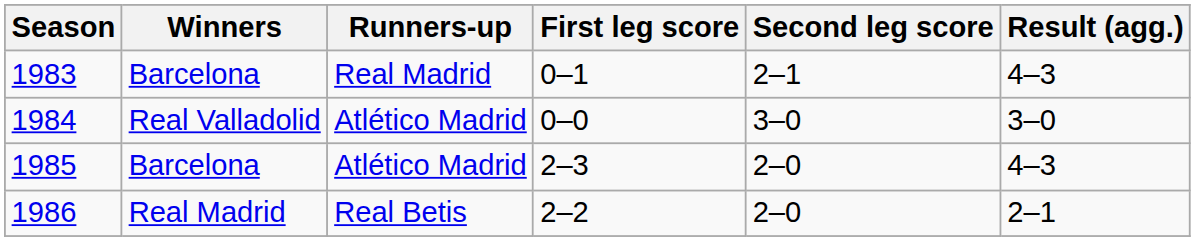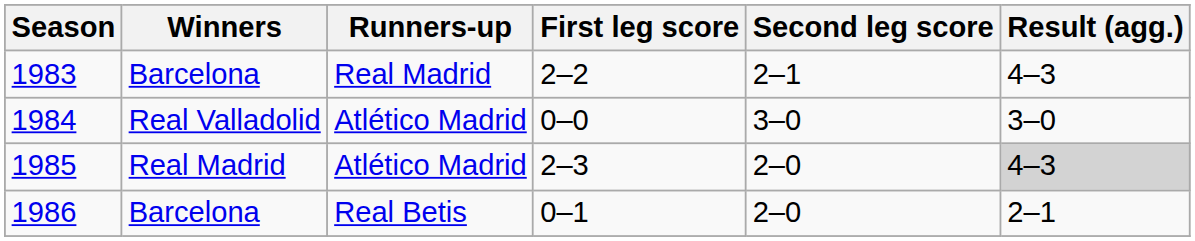 <table class="wikitable">
 <tr>
 <th>Season</th>
 <th>Winners</th>
 <th>Runners-up</th>
 <th>First leg score</th>
 <th>Second leg score</th>
 <th>Result (agg.)</th>
 </tr>
 <tr>
 <td><a href='#'>1983</a></td>
 <td><a href='#'>Barcelona</a></td>
 <td><a href='#'>Real Madrid</a></td>
-<td>0–1</td>
+<td>2–2</td>
 <td>2–1</td>
 <td>4–3</td>
 </tr>
 <tr>
 <td><a href='#'>1984</a></td>
 <td><a href='#'>Real Valladolid</a></td>
 <td><a href='#'>Atlético Madrid</a></td>
 <td>0–0</td>
 <td>3–0 </td>
 <td>3–0</td>
 </tr>
 <tr>
 <td><a href='#'>1985</a></td>
-<td><a href='#'>Barcelona</a></td>
+<td><a href='#'>Real Madrid</a></td>
 <td><a href='#'>Atlético Madrid</a></td>
 <td>2–3</td>
 <td>2–0</td>
-<td>4–3</td>
+<td style="background: lightgrey;">4–3</td>
 </tr>
 <tr>
 <td><a href='#'>1986</a></td>
-<td><a href='#'>Real Madrid</a></td>
+<td><a href='#'>Barcelona</a></td>
 <td><a href='#'>Real Betis</a></td>
-<td>2–2</td>
+<td>0–1</td>
 <td>2–0</td>
 <td>2–1</td>
 </tr>
 </table>
